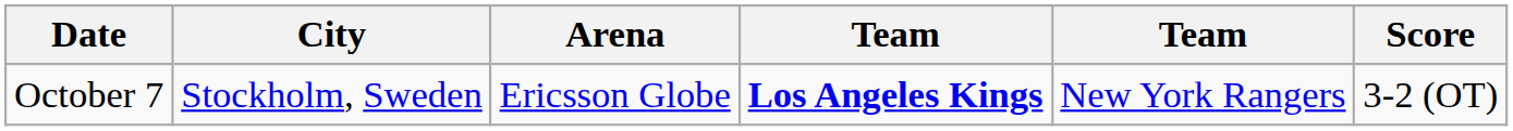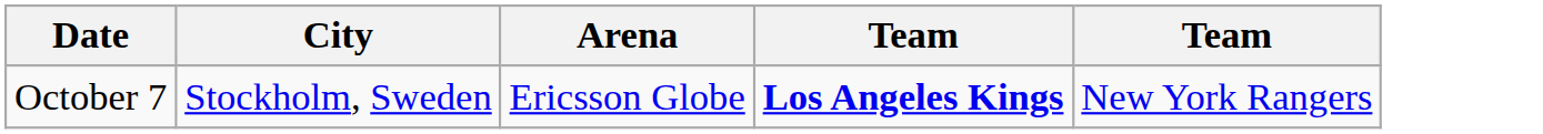 <table class="wikitable">
 <tr>
 <th>Date</th>
 <th>City</th>
 <th>Arena</th>
 <th>Team</th>
 <th>Team</th>
-<th>Score</th>
 </tr>
 <tr>
 <td>October 7</td>
 <td> <a href='#'>Stockholm</a>, <a href='#'>Sweden</a></td>
 <td><a href='#'>Ericsson Globe</a></td>
 <td><strong><a href='#'>Los Angeles Kings</a></strong></td>
 <td><a href='#'>New York Rangers</a></td>
-<td>3-2 (OT)</td>
 </tr>
 </table>
